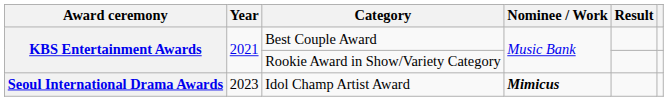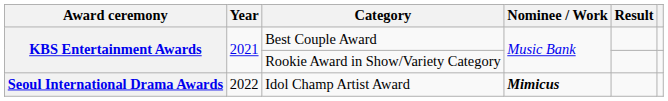 <table class="wikitable plainrowheaders sortable">
 <tr>
 <th scope="col">Award ceremony</th>
 <th scope="col">Year</th>
 <th scope="col">Category</th>
 <th scope="col">Nominee / Work</th>
 <th scope="col">Result</th>
 <th scope="col" class="unsortable"></th>
 </tr>
 <tr>
 <th scope="row"  rowspan="2"><a href='#'>KBS Entertainment Awards</a></th>
 <td style="text-align:center" rowspan="2"><a href='#'>2021</a></td>
 <td>Best Couple Award </td>
 <td rowspan="2"><em><a href='#'>Music Bank</a></em></td>
 <td></td>
 <td style="text-align:center"></td>
 </tr>
 <tr>
 <td>Rookie Award in Show/Variety Category</td>
 <td></td>
 <td style="text-align:center"></td>
 </tr>
 <tr>
 <th scope="row"><a href='#'>Seoul International Drama Awards</a></th>
-<td style="text-align:center">2023</td>
+<td style="text-align:center">2022</td>
 <td>Idol Champ Artist Award</td>
 <td><strong><em>Mimicus</em></strong></td>
 <td></td>
 <td style="text-align:center"></td>
 </tr>
 </table>
